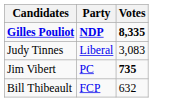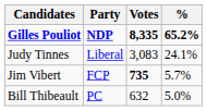 <table class="wikitable">
 <tr>
 <th>Candidates</th>
 <th>Party</th>
 <th>Votes</th>
+<th>%</th>
 </tr>
 <tr>
 <td><strong><a href='#'>Gilles Pouliot</a></strong></td>
 <td><a href='#'><strong>NDP</strong></a></td>
 <td><strong>8,335</strong></td>
+<td><strong>65.2%</strong></td>
 </tr>
 <tr>
 <td>Judy Tinnes</td>
 <td><a href='#'>Liberal</a></td>
 <td>3,083</td>
+<td>24.1%</td>
 </tr>
 <tr>
 <td>Jim Vibert</td>
-<td><a href='#'>PC</a></td>
+<td><a href='#'>FCP</a></td>
 <td><strong>735</strong></td>
+<td>5.7%</td>
 </tr>
 <tr>
 <td>Bill Thibeault</td>
-<td><a href='#'>FCP</a></td>
+<td><a href='#'>PC</a></td>
 <td>632</td>
+<td>5.0%</td>
 </tr>
 </table>
